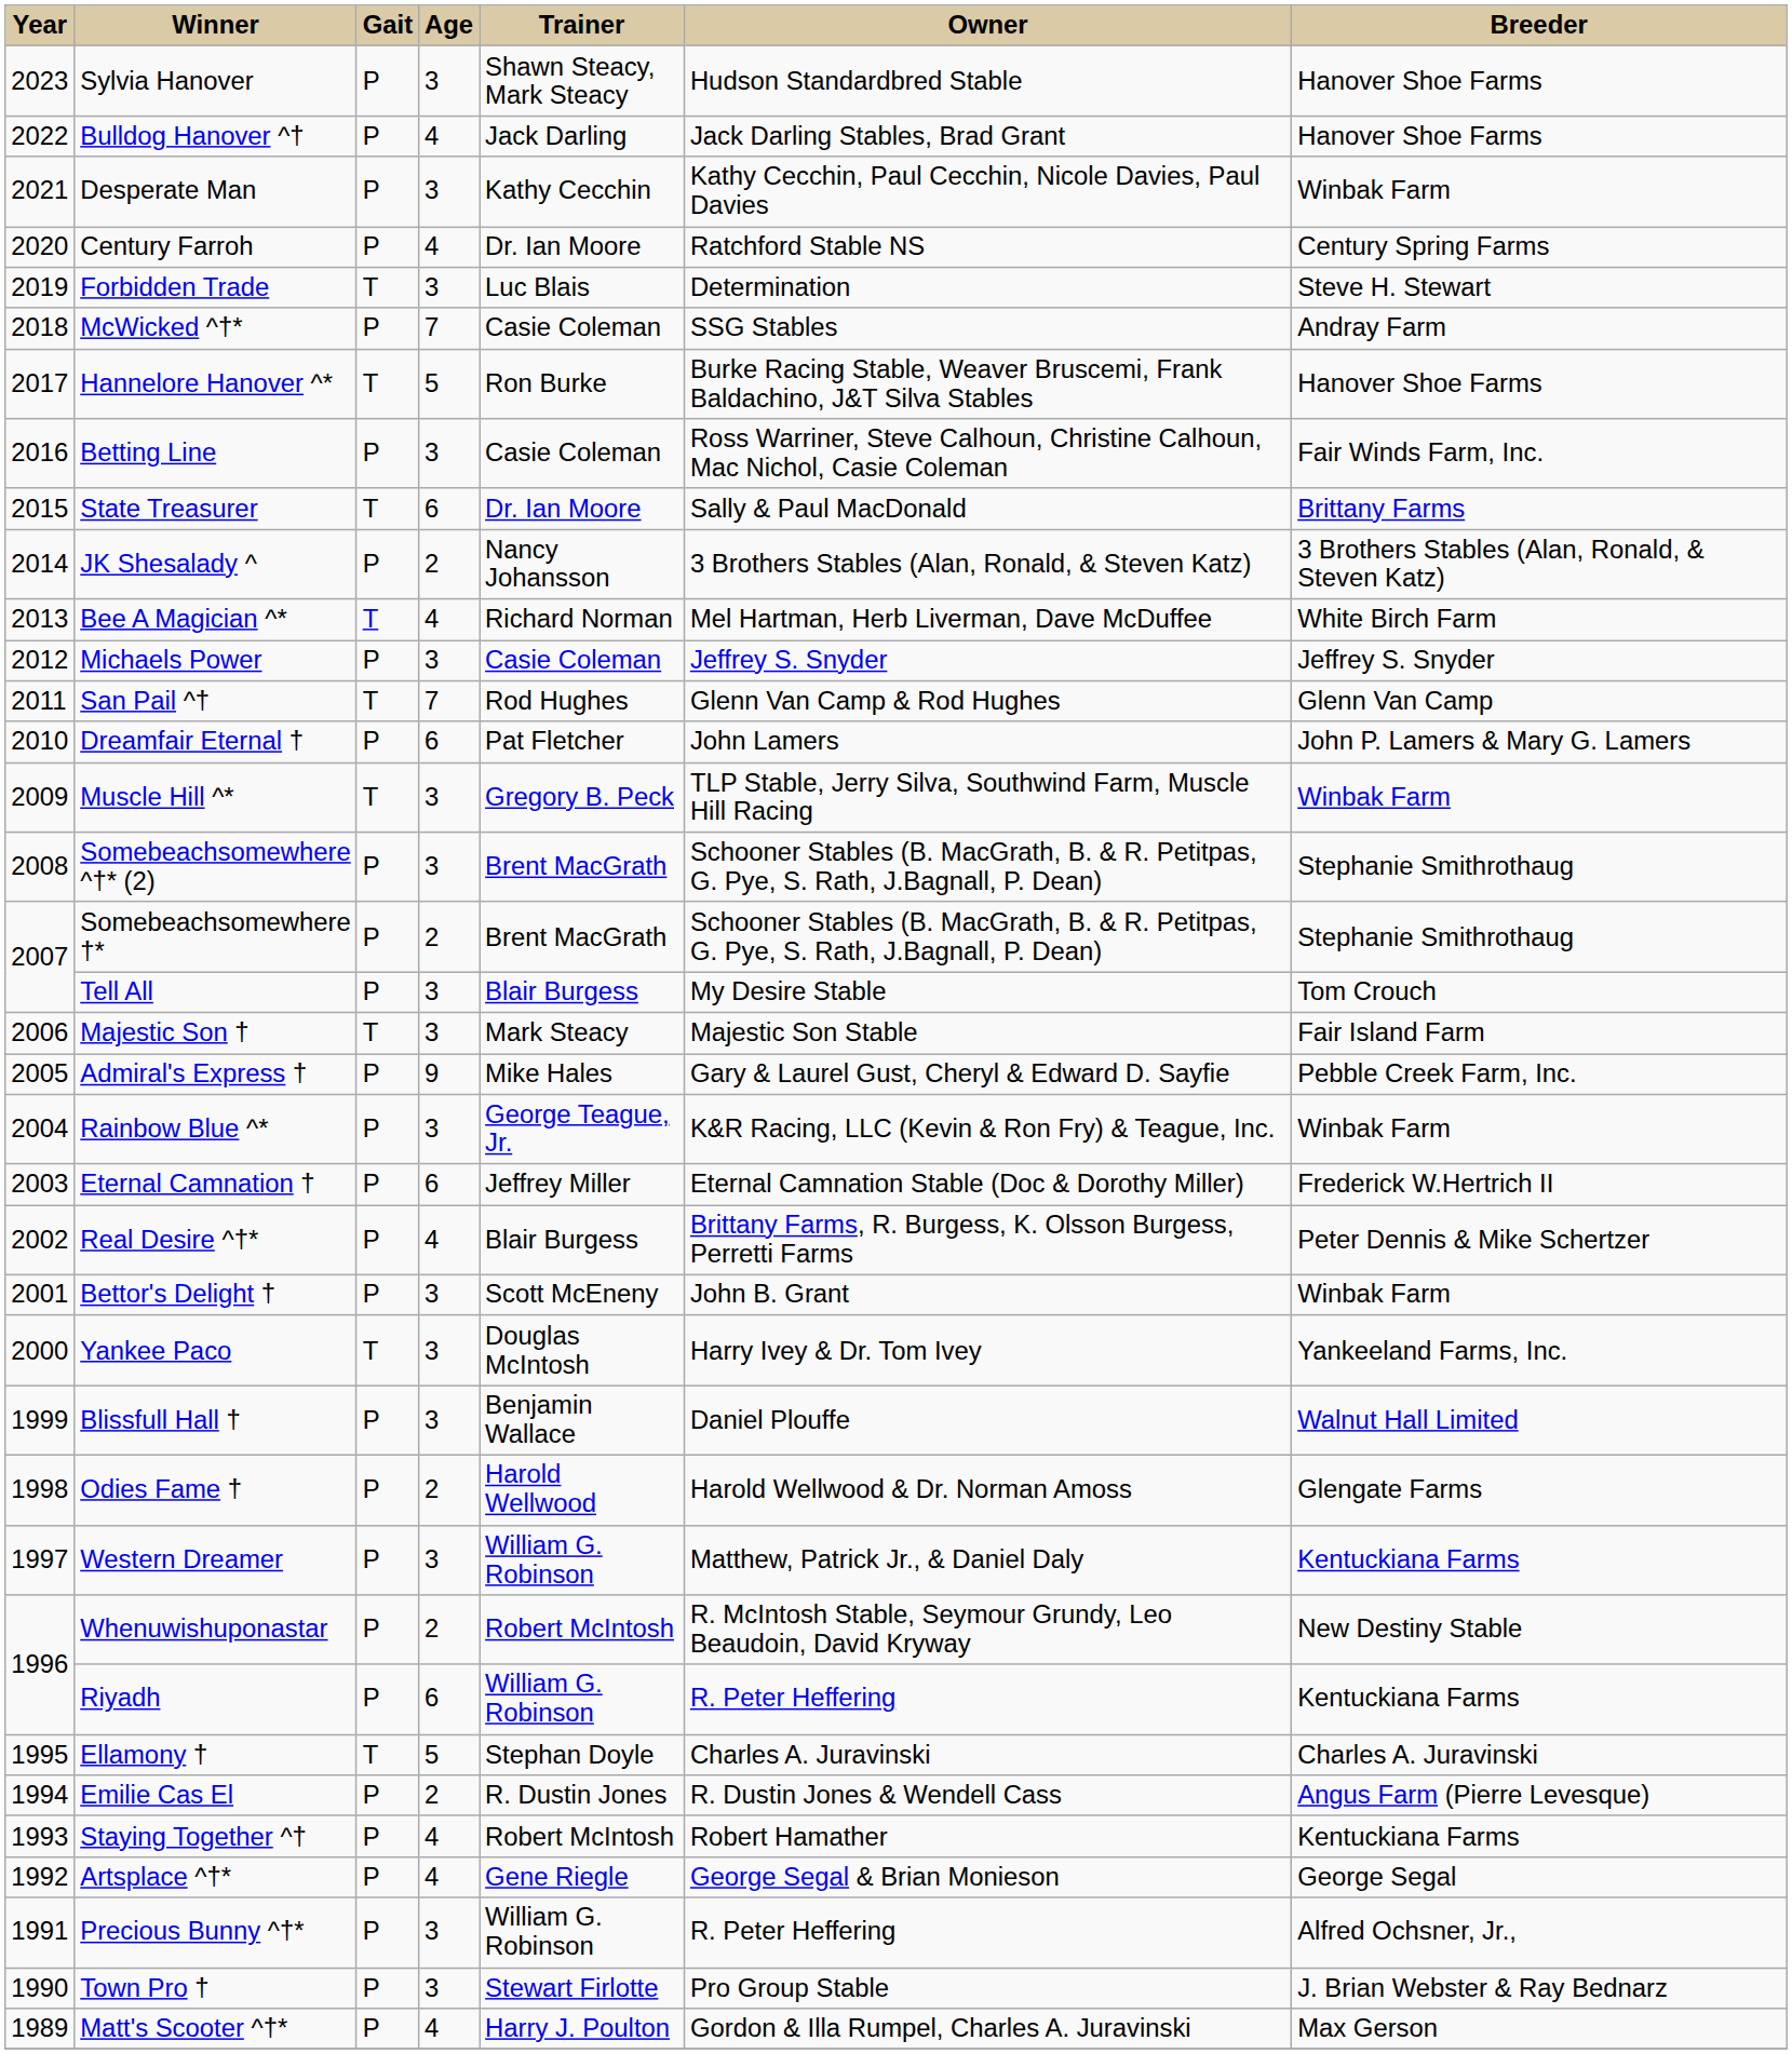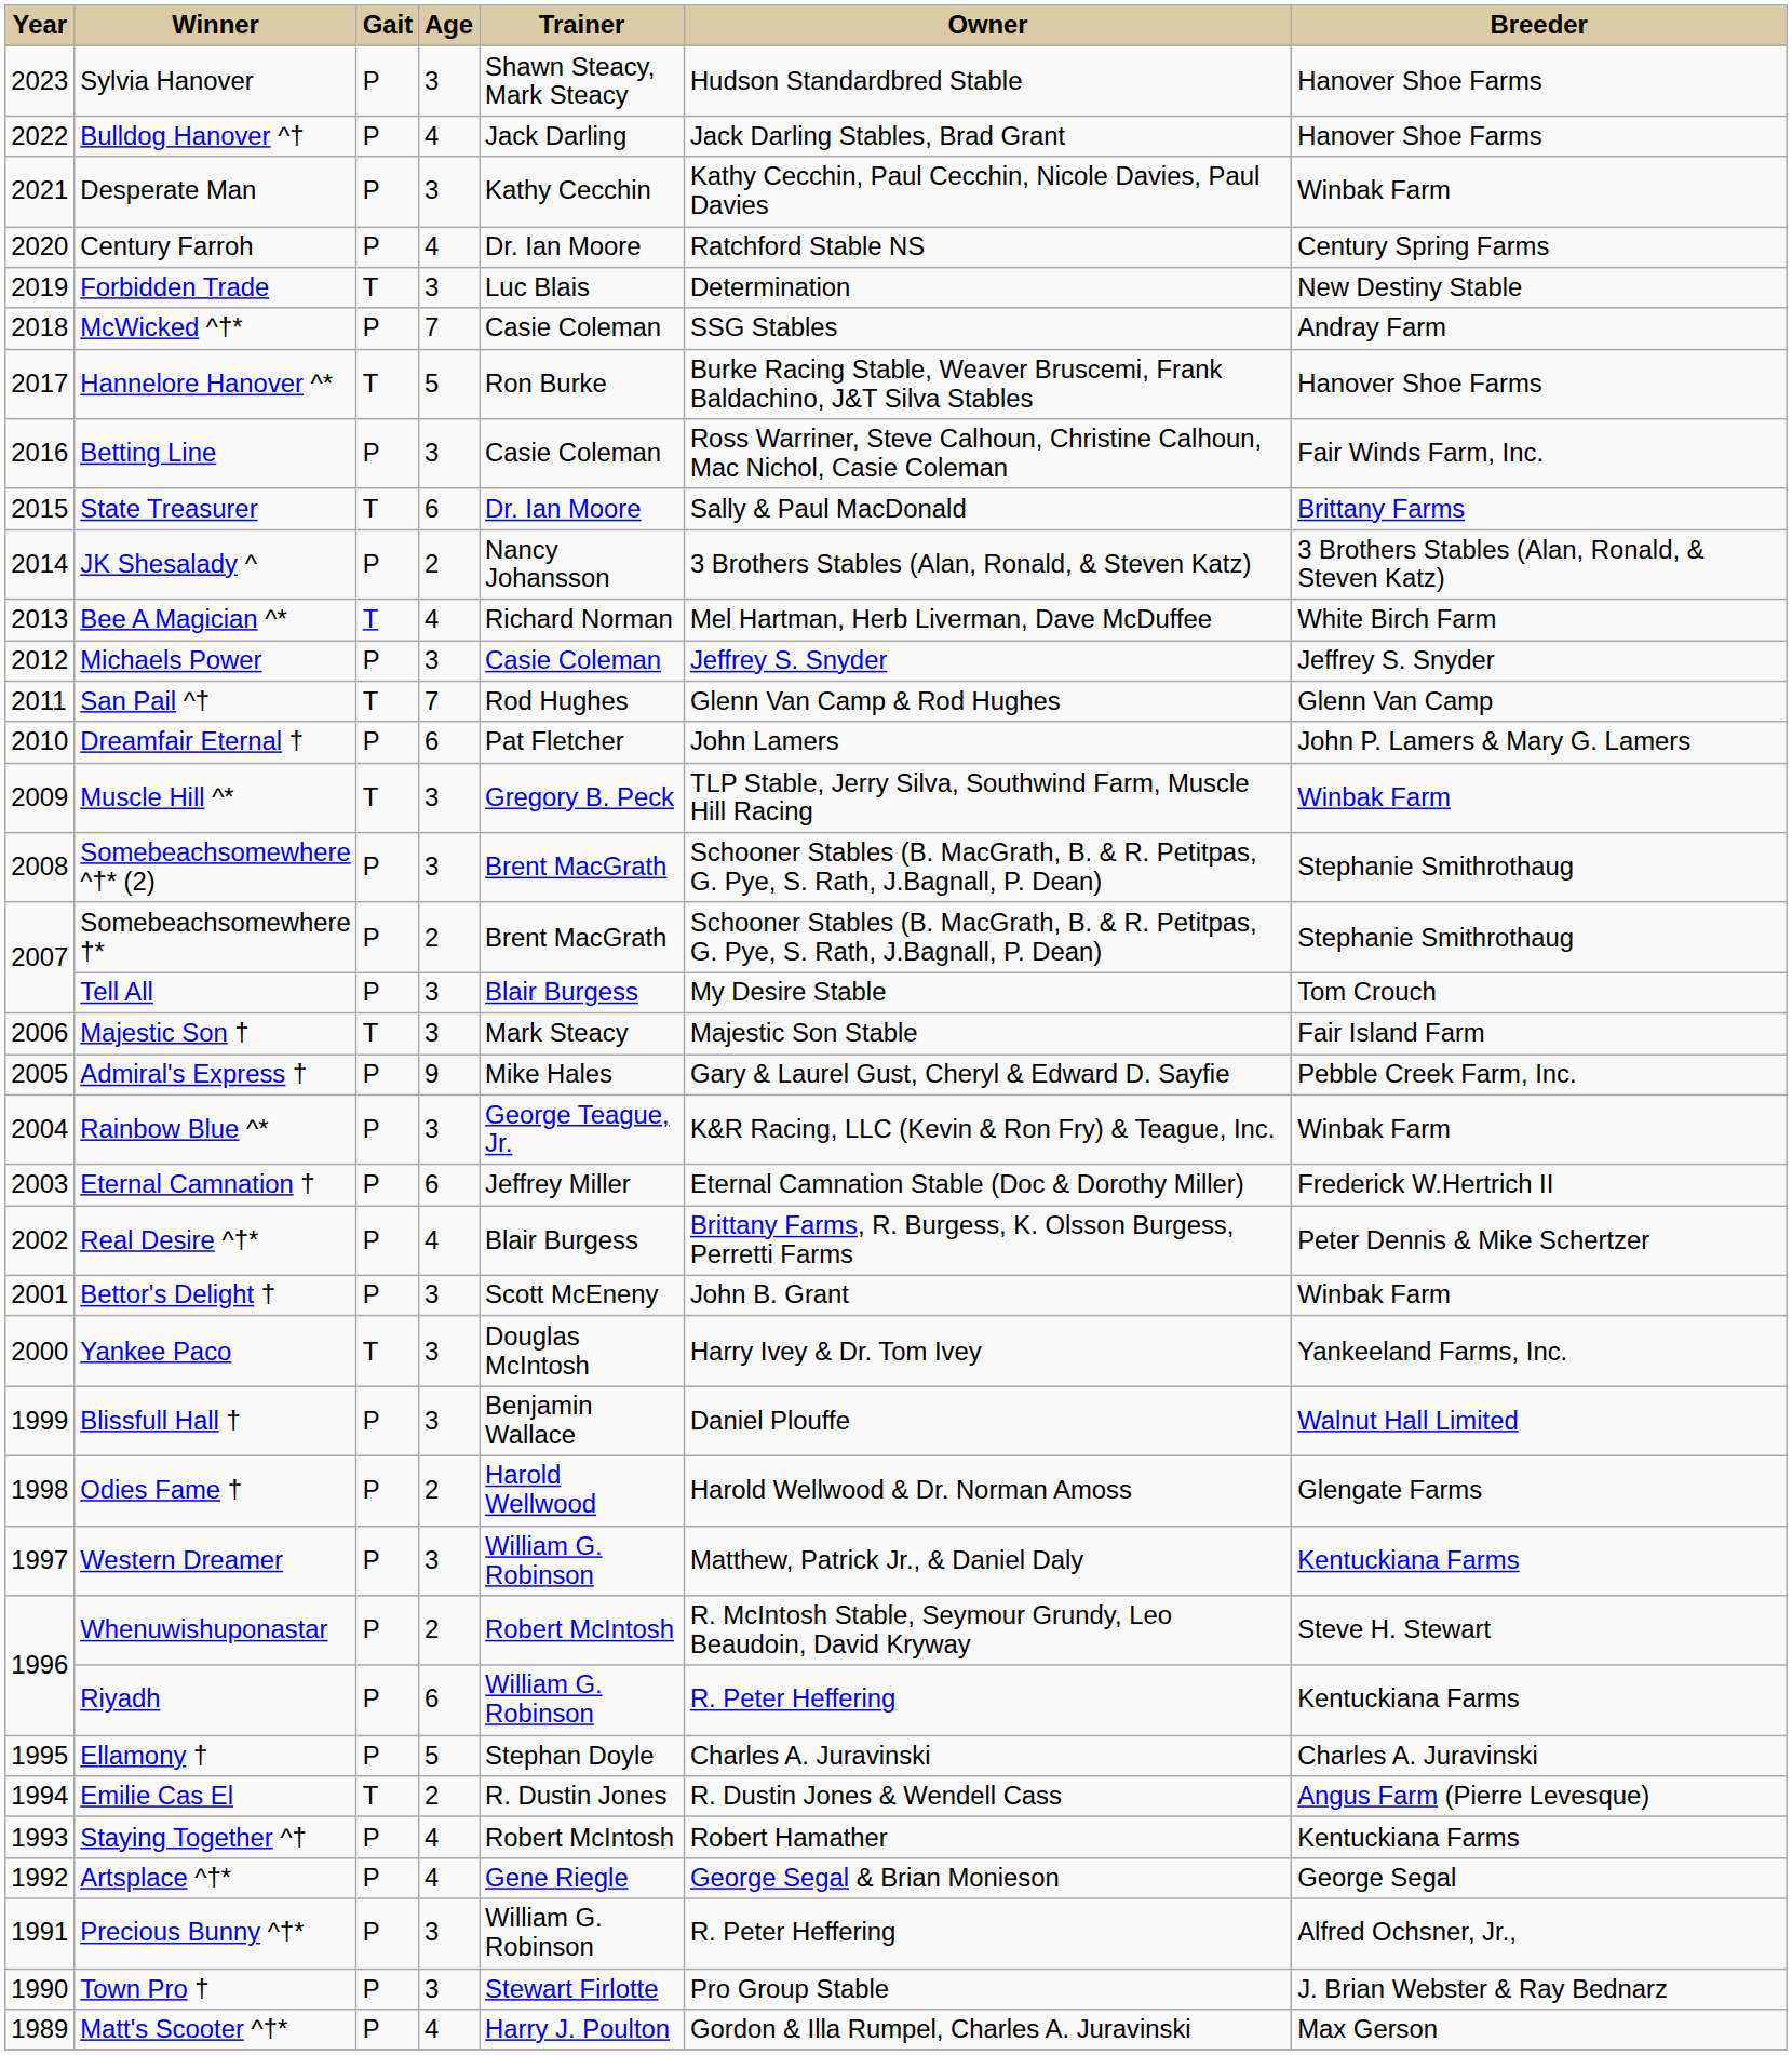 <table class="wikitable sortable">
 <tr>
 <th style="background-color:#DACAA5; width:30px">Year<br></th>
 <th style="background-color:#DACAA5; width:130px">Winner<br></th>
 <th style="background-color:#DACAA5; width:20px">Gait<br></th>
 <th style="background-color:#DACAA5; width:20px">Age<br></th>
 <th style="background-color:#DACAA5; width:120px">Trainer<br></th>
 <th style="background-color:#DACAA5; width:370px">Owner<br></th>
 <th style="background-color:#DACAA5; width:300px">Breeder<br></th>
 </tr>
 <tr>
 <td>2023</td>
 <td>Sylvia Hanover</td>
 <td>P</td>
 <td>3</td>
 <td>Shawn Steacy, Mark Steacy</td>
 <td>Hudson Standardbred Stable</td>
 <td>Hanover Shoe Farms</td>
 </tr>
 <tr>
 <td>2022</td>
 <td><a href='#'>Bulldog Hanover</a> ^†</td>
 <td>P</td>
 <td>4</td>
 <td>Jack Darling</td>
 <td>Jack Darling Stables, Brad Grant</td>
 <td>Hanover Shoe Farms</td>
 </tr>
 <tr>
 <td>2021</td>
 <td>Desperate Man</td>
 <td>P</td>
 <td>3</td>
 <td>Kathy Cecchin</td>
 <td>Kathy Cecchin, Paul Cecchin, Nicole Davies, Paul Davies</td>
 <td>Winbak Farm</td>
 </tr>
 <tr>
 <td>2020</td>
 <td>Century Farroh</td>
 <td>P</td>
 <td>4</td>
 <td>Dr. Ian Moore</td>
 <td>Ratchford Stable NS</td>
 <td>Century Spring Farms</td>
 </tr>
 <tr>
 <td>2019</td>
 <td><a href='#'>Forbidden Trade</a></td>
 <td>T</td>
 <td>3</td>
 <td>Luc Blais</td>
 <td>Determination</td>
-<td>Steve H. Stewart</td>
+<td>New Destiny Stable</td>
 </tr>
 <tr>
 <td>2018</td>
 <td><a href='#'>McWicked</a> ^†*</td>
 <td>P</td>
 <td>7</td>
 <td>Casie Coleman</td>
 <td>SSG Stables</td>
 <td>Andray Farm</td>
 </tr>
 <tr>
 <td>2017</td>
 <td><a href='#'>Hannelore Hanover</a> ^*</td>
 <td>T</td>
 <td>5</td>
 <td>Ron Burke</td>
 <td>Burke Racing Stable, Weaver Bruscemi, Frank Baldachino, J&T Silva Stables</td>
 <td>Hanover Shoe Farms</td>
 </tr>
 <tr>
 <td>2016</td>
 <td><a href='#'>Betting Line</a></td>
 <td>P</td>
 <td>3</td>
 <td>Casie Coleman</td>
 <td>Ross Warriner, Steve Calhoun, Christine Calhoun, Mac Nichol, Casie Coleman</td>
 <td>Fair Winds Farm, Inc.</td>
 </tr>
 <tr>
 <td>2015</td>
 <td><a href='#'>State Treasurer</a></td>
 <td>T</td>
 <td>6</td>
 <td><a href='#'>Dr. Ian Moore</a></td>
 <td>Sally & Paul MacDonald</td>
 <td><a href='#'>Brittany Farms</a></td>
 </tr>
 <tr>
 <td>2014</td>
 <td><a href='#'>JK Shesalady</a> ^</td>
 <td>P</td>
 <td>2</td>
 <td>Nancy Johansson</td>
 <td>3 Brothers Stables (Alan, Ronald, & Steven Katz)</td>
 <td>3 Brothers Stables (Alan, Ronald, & Steven Katz)</td>
 </tr>
 <tr>
 <td>2013</td>
 <td><a href='#'>Bee A Magician</a> ^*</td>
 <td><a href='#'>T</a></td>
 <td>4</td>
 <td>Richard Norman</td>
 <td>Mel Hartman, Herb Liverman, Dave McDuffee</td>
 <td>White Birch Farm</td>
 </tr>
 <tr>
 <td>2012</td>
 <td><a href='#'>Michaels Power</a></td>
 <td>P</td>
 <td>3</td>
 <td><a href='#'>Casie Coleman</a></td>
 <td><a href='#'>Jeffrey S. Snyder</a></td>
 <td>Jeffrey S. Snyder</td>
 </tr>
 <tr>
 <td>2011</td>
 <td><a href='#'>San Pail</a> ^†</td>
 <td>T</td>
 <td>7</td>
 <td>Rod Hughes</td>
 <td>Glenn Van Camp & Rod Hughes</td>
 <td>Glenn Van Camp</td>
 </tr>
 <tr>
 <td>2010</td>
 <td><a href='#'>Dreamfair Eternal</a> †</td>
 <td>P</td>
 <td>6</td>
 <td>Pat Fletcher</td>
 <td>John Lamers</td>
 <td>John P. Lamers & Mary G. Lamers</td>
 </tr>
 <tr>
 <td>2009</td>
 <td><a href='#'>Muscle Hill</a> ^*</td>
 <td>T</td>
 <td>3</td>
 <td><a href='#'>Gregory B. Peck</a></td>
 <td>TLP Stable, Jerry Silva, Southwind Farm, Muscle Hill Racing</td>
 <td><a href='#'>Winbak Farm</a></td>
 </tr>
 <tr>
 <td>2008</td>
 <td><a href='#'>Somebeachsomewhere</a> ^†* (2)</td>
 <td>P</td>
 <td>3</td>
 <td><a href='#'>Brent MacGrath</a></td>
 <td>Schooner Stables (B. MacGrath, B. & R. Petitpas, G. Pye, S. Rath, J.Bagnall, P. Dean)</td>
 <td>Stephanie Smithrothaug</td>
 </tr>
 <tr>
 <td rowspan="2">2007</td>
 <td>Somebeachsomewhere †*</td>
 <td>P</td>
 <td>2</td>
 <td>Brent MacGrath</td>
 <td>Schooner Stables (B. MacGrath, B. & R. Petitpas, G. Pye, S. Rath, J.Bagnall, P. Dean)</td>
 <td>Stephanie Smithrothaug</td>
 </tr>
 <tr>
 <td><a href='#'>Tell All</a></td>
 <td>P</td>
 <td>3</td>
 <td><a href='#'>Blair Burgess</a></td>
 <td>My Desire Stable</td>
 <td>Tom Crouch</td>
 </tr>
 <tr>
 <td>2006</td>
 <td><a href='#'>Majestic Son</a> †</td>
 <td>T</td>
 <td>3</td>
 <td>Mark Steacy</td>
 <td>Majestic Son Stable</td>
 <td>Fair Island Farm</td>
 </tr>
 <tr>
 <td>2005</td>
 <td><a href='#'>Admiral's Express</a> †</td>
 <td>P</td>
 <td>9</td>
 <td>Mike Hales</td>
 <td>Gary & Laurel Gust, Cheryl & Edward D. Sayfie</td>
 <td>Pebble Creek Farm, Inc.</td>
 </tr>
 <tr>
 <td>2004</td>
 <td><a href='#'>Rainbow Blue</a> ^*</td>
 <td>P</td>
 <td>3</td>
 <td><a href='#'>George Teague, Jr.</a></td>
 <td>K&R Racing, LLC (Kevin & Ron Fry) & Teague, Inc.</td>
 <td>Winbak Farm</td>
 </tr>
 <tr>
 <td>2003</td>
 <td><a href='#'>Eternal Camnation</a> †</td>
 <td>P</td>
 <td>6</td>
 <td>Jeffrey Miller</td>
 <td>Eternal Camnation Stable (Doc & Dorothy Miller)</td>
 <td>Frederick W.Hertrich II</td>
 </tr>
 <tr>
 <td>2002</td>
 <td><a href='#'>Real Desire</a> ^†*</td>
 <td>P</td>
 <td>4</td>
 <td>Blair Burgess</td>
 <td><a href='#'>Brittany Farms</a>, R. Burgess, K. Olsson Burgess, Perretti Farms</td>
 <td>Peter Dennis & Mike Schertzer</td>
 </tr>
 <tr>
 <td>2001</td>
 <td><a href='#'>Bettor's Delight</a> †</td>
 <td>P</td>
 <td>3</td>
 <td>Scott McEneny</td>
 <td>John B. Grant</td>
 <td>Winbak Farm</td>
 </tr>
 <tr>
 <td>2000</td>
 <td><a href='#'>Yankee Paco</a></td>
 <td>T</td>
 <td>3</td>
 <td>Douglas McIntosh</td>
 <td>Harry Ivey & Dr. Tom Ivey</td>
 <td>Yankeeland Farms, Inc.</td>
 </tr>
 <tr>
 <td>1999</td>
 <td><a href='#'>Blissfull Hall</a> †</td>
 <td>P</td>
 <td>3</td>
 <td>Benjamin Wallace</td>
 <td>Daniel Plouffe</td>
 <td><a href='#'>Walnut Hall Limited</a></td>
 </tr>
 <tr>
 <td>1998</td>
 <td><a href='#'>Odies Fame</a> †</td>
 <td>P</td>
 <td>2</td>
 <td><a href='#'>Harold Wellwood</a></td>
 <td>Harold Wellwood & Dr. Norman Amoss</td>
 <td>Glengate Farms</td>
 </tr>
 <tr>
 <td>1997</td>
 <td><a href='#'>Western Dreamer</a></td>
 <td>P</td>
 <td>3</td>
 <td><a href='#'> William G. Robinson</a></td>
 <td>Matthew, Patrick Jr., & Daniel Daly</td>
 <td><a href='#'>Kentuckiana Farms</a></td>
 </tr>
 <tr>
 <td rowspan="2">1996</td>
 <td><a href='#'>Whenuwishuponastar</a></td>
 <td>P</td>
 <td>2</td>
 <td><a href='#'>Robert McIntosh</a></td>
 <td>R. McIntosh Stable, Seymour Grundy, Leo Beaudoin, David Kryway</td>
-<td>New Destiny Stable</td>
+<td>Steve H. Stewart</td>
 </tr>
 <tr>
 <td><a href='#'>Riyadh</a></td>
 <td>P</td>
 <td>6</td>
 <td><a href='#'> William G. Robinson</a></td>
 <td><a href='#'>R. Peter Heffering</a></td>
 <td>Kentuckiana Farms</td>
 </tr>
 <tr>
 <td>1995</td>
 <td><a href='#'>Ellamony</a> †</td>
-<td>T</td>
+<td>P</td>
 <td>5</td>
 <td>Stephan Doyle</td>
 <td>Charles A. Juravinski</td>
 <td>Charles A. Juravinski</td>
 </tr>
 <tr>
 <td>1994</td>
 <td><a href='#'>Emilie Cas El</a></td>
-<td>P</td>
+<td>T</td>
 <td>2</td>
 <td>R. Dustin Jones</td>
 <td>R. Dustin Jones & Wendell Cass</td>
 <td><a href='#'>Angus Farm</a> (Pierre Levesque)</td>
 </tr>
 <tr>
 <td>1993</td>
 <td><a href='#'>Staying Together</a> ^†</td>
 <td>P</td>
 <td>4</td>
 <td>Robert McIntosh</td>
 <td>Robert Hamather</td>
 <td>Kentuckiana Farms</td>
 </tr>
 <tr>
 <td>1992</td>
 <td><a href='#'>Artsplace</a> ^†*</td>
 <td>P</td>
 <td>4</td>
 <td><a href='#'>Gene Riegle</a></td>
 <td><a href='#'>George Segal</a> & Brian Monieson</td>
 <td>George Segal</td>
 </tr>
 <tr>
 <td>1991</td>
 <td><a href='#'>Precious Bunny</a> ^†*</td>
 <td>P</td>
 <td>3</td>
 <td>William G. Robinson</td>
 <td>R. Peter Heffering</td>
 <td>Alfred Ochsner, Jr.,</td>
 </tr>
 <tr>
 <td>1990</td>
 <td><a href='#'>Town Pro</a> †</td>
 <td>P</td>
 <td>3</td>
 <td><a href='#'>Stewart Firlotte</a></td>
 <td>Pro Group Stable</td>
 <td>J. Brian Webster & Ray Bednarz</td>
 </tr>
 <tr>
 <td>1989</td>
 <td><a href='#'>Matt's Scooter</a> ^†*</td>
 <td>P</td>
 <td>4</td>
 <td><a href='#'>Harry J. Poulton</a></td>
 <td>Gordon & Illa Rumpel, Charles A. Juravinski</td>
 <td>Max Gerson</td>
 </tr>
 <tr>
 </tr>
 </table>
